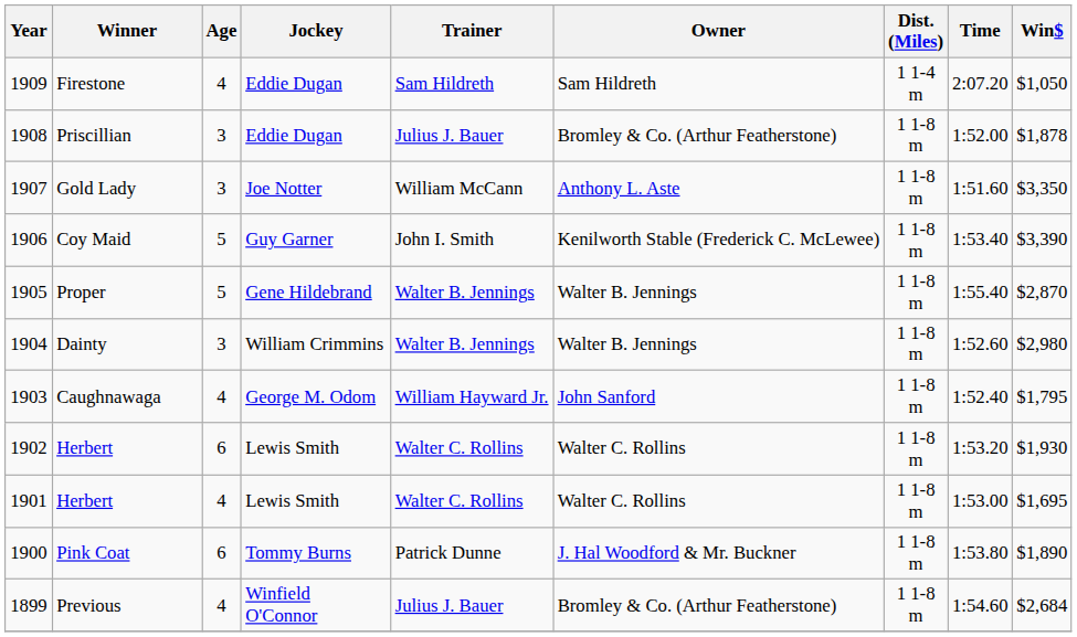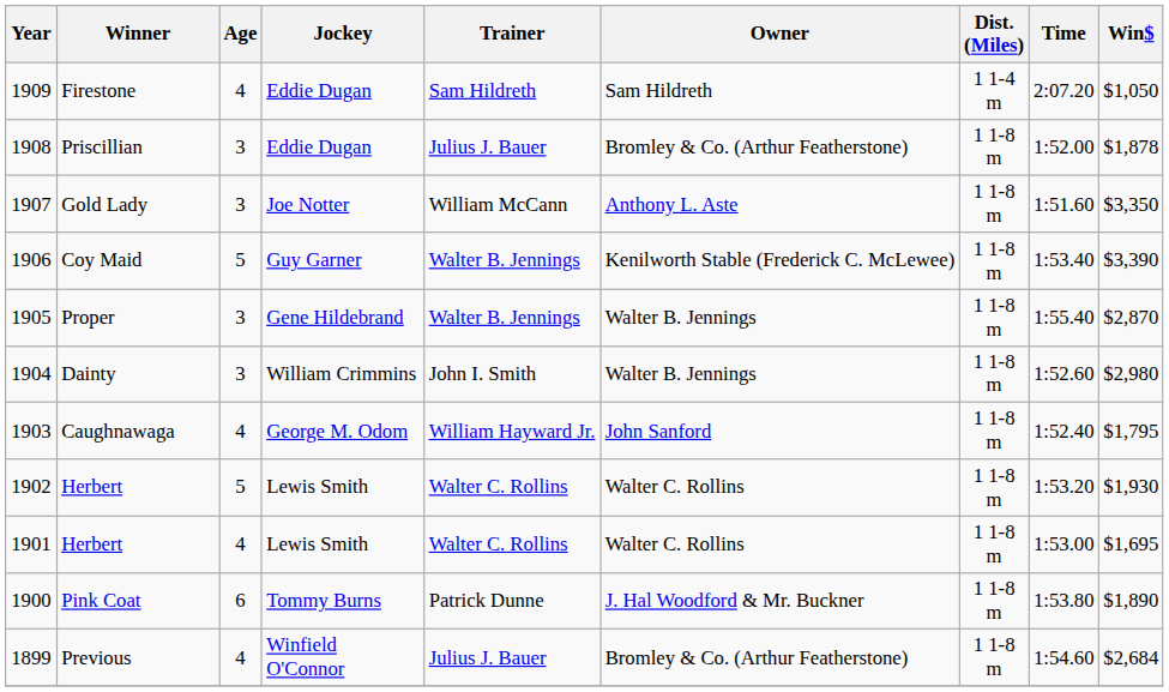 <table class="wikitable sortable" style="font-size:90%">
 <tr>
 <th style="width:30px">Year<br></th>
 <th style="width:110px">Winner<br></th>
 <th style="width:20px">Age<br></th>
 <th style="width:110px">Jockey<br></th>
 <th style="width:120px">Trainer<br></th>
 <th>Owner<br></th>
 <th style="width:25px">Dist.<br> <span>(<a href='#'>Miles</a>)</span></th>
 <th style="width:25px">Time<br></th>
 <th style="width:25px">Win<a href='#'>$</a><br></th>
 </tr>
 <tr>
 <td align=center>1909</td>
 <td>Firestone</td>
 <td align=center>4</td>
 <td><a href='#'>Eddie Dugan</a></td>
 <td><a href='#'>Sam Hildreth</a></td>
 <td>Sam Hildreth</td>
 <td align=center>1 1-4 m</td>
 <td>2:07.20</td>
 <td>$1,050</td>
 </tr>
 <tr>
 <td align=center>1908</td>
 <td>Priscillian</td>
 <td align=center>3</td>
 <td><a href='#'>Eddie Dugan</a></td>
 <td><a href='#'>Julius J. Bauer</a></td>
 <td>Bromley & Co. (Arthur Featherstone)</td>
 <td align=center>1 1-8 m</td>
 <td>1:52.00</td>
 <td>$1,878</td>
 </tr>
 <tr>
 <td align=center>1907</td>
 <td>Gold Lady</td>
 <td align=center>3</td>
 <td><a href='#'>Joe Notter</a></td>
 <td>William McCann</td>
 <td><a href='#'>Anthony L. Aste</a></td>
 <td align=center>1 1-8 m</td>
 <td>1:51.60</td>
 <td>$3,350</td>
 </tr>
 <tr>
 <td align=center>1906</td>
 <td>Coy Maid</td>
 <td align=center>5</td>
 <td><a href='#'>Guy Garner</a></td>
-<td>John I. Smith</td>
+<td><a href='#'>Walter B. Jennings</a></td>
 <td>Kenilworth Stable (Frederick C. McLewee)</td>
 <td align=center>1 1-8 m</td>
 <td>1:53.40</td>
 <td>$3,390</td>
 </tr>
 <tr>
 <td align=center>1905</td>
 <td>Proper</td>
-<td align=center>5</td>
+<td align=center>3</td>
 <td><a href='#'>Gene Hildebrand</a></td>
 <td><a href='#'>Walter B. Jennings</a></td>
 <td>Walter B. Jennings</td>
 <td align=center>1 1-8 m</td>
 <td>1:55.40</td>
 <td>$2,870</td>
 </tr>
 <tr>
 <td align=center>1904</td>
 <td>Dainty</td>
 <td align=center>3</td>
 <td>William Crimmins</td>
-<td><a href='#'>Walter B. Jennings</a></td>
+<td>John I. Smith</td>
 <td>Walter B. Jennings</td>
 <td align=center>1 1-8 m</td>
 <td>1:52.60</td>
 <td>$2,980</td>
 </tr>
 <tr>
 <td align=center>1903</td>
 <td>Caughnawaga</td>
 <td align=center>4</td>
 <td><a href='#'>George M. Odom</a></td>
 <td><a href='#'>William Hayward Jr.</a></td>
 <td><a href='#'>John Sanford</a></td>
 <td align=center>1 1-8 m</td>
 <td>1:52.40</td>
 <td>$1,795</td>
 </tr>
 <tr>
 <td align=center>1902</td>
 <td><a href='#'>Herbert</a></td>
-<td align=center>6</td>
+<td align=center>5</td>
 <td>Lewis Smith</td>
 <td><a href='#'>Walter C. Rollins</a></td>
 <td>Walter C. Rollins</td>
 <td align=center>1 1-8 m</td>
 <td>1:53.20</td>
 <td>$1,930</td>
 </tr>
 <tr>
 <td align=center>1901</td>
 <td><a href='#'>Herbert</a></td>
 <td align=center>4</td>
 <td>Lewis Smith</td>
 <td><a href='#'>Walter C. Rollins</a></td>
 <td>Walter C. Rollins</td>
 <td align=center>1 1-8 m</td>
 <td>1:53.00</td>
 <td>$1,695</td>
 </tr>
 <tr>
 <td align=center>1900</td>
 <td><a href='#'>Pink Coat</a></td>
 <td align=center>6</td>
 <td><a href='#'>Tommy Burns</a></td>
 <td>Patrick Dunne</td>
 <td><a href='#'>J. Hal Woodford</a> & Mr. Buckner</td>
 <td align=center>1 1-8 m</td>
 <td>1:53.80</td>
 <td>$1,890</td>
 </tr>
 <tr>
 <td align=center>1899</td>
 <td>Previous</td>
 <td align=center>4</td>
 <td><a href='#'>Winfield O'Connor</a></td>
 <td><a href='#'>Julius J. Bauer</a></td>
 <td>Bromley & Co. (Arthur Featherstone)</td>
 <td align=center>1 1-8 m</td>
 <td>1:54.60</td>
 <td>$2,684</td>
 </tr>
 <tr>
 </tr>
 </table>
